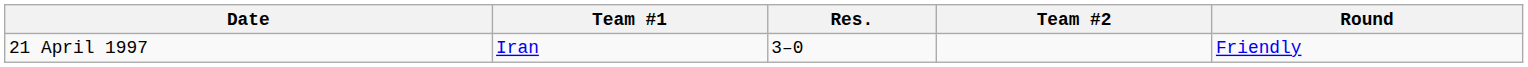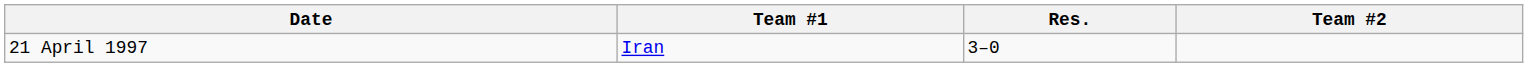 <table class="wikitable" style="text-align: left;" width="70%">
 <tr>
 <th>Date</th>
 <th>Team #1</th>
 <th>Res.</th>
 <th>Team #2</th>
-<th>Round</th>
 </tr>
 <tr>
 <td>21 April 1997</td>
 <td> <a href='#'>Iran</a></td>
 <td>3–0</td>
 <td></td>
-<td><a href='#'>Friendly</a></td>
 </tr>
 </table>
